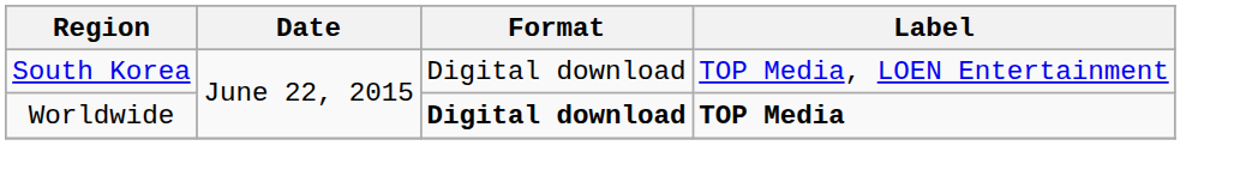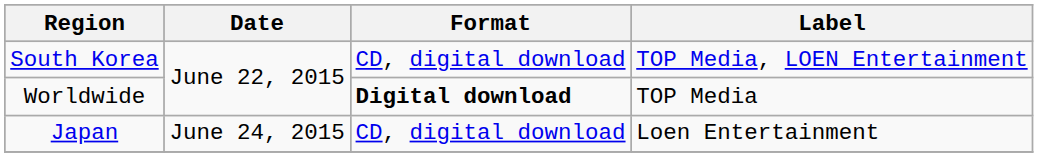 <table class="wikitable">
 <tr>
 <th style="text-align:center;">Region</th>
 <th style="text-align:center;">Date</th>
 <th style="text-align:center;">Format</th>
 <th style="text-align:center;">Label</th>
 </tr>
 <tr>
 <td style="text-align:center;"><a href='#'>South Korea</a></td>
 <td style="text-align:center;" rowspan=2>June 22, 2015</td>
-<td>Digital download</td>
+<td><a href='#'>CD</a>, <a href='#'>digital download</a></td>
 <td><a href='#'>TOP Media</a>, <a href='#'>LOEN Entertainment</a></td>
 </tr>
 <tr>
 <td style="text-align:center;">Worldwide</td>
 <td><strong>Digital download</strong></td>
-<td><strong>TOP Media</strong></td>
+<td>TOP Media</td>
+</tr>
+<tr>
+<td style="text-align:center;"><a href='#'>Japan</a></td>
+<td style="text-align:center;">June 24, 2015</td>
+<td><a href='#'>CD</a>, <a href='#'>digital download</a></td>
+<td>Loen Entertainment</td>
 </tr>
 <tr>
 </tr>
 </table>
